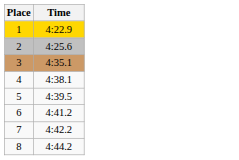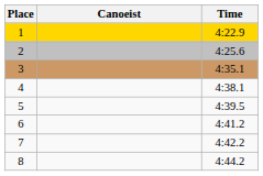 <table class=wikitable style="text-align:center">
 <tr>
 <th>Place</th>
+<th width=220>Canoeist</th>
 <th width=70>Time</th>
 </tr>
 <tr style="background:gold;">
 <td>1</td>
+<td align=left></td>
 <td>4:22.9</td>
 </tr>
 <tr style="background:silver;">
 <td>2</td>
+<td align=left></td>
 <td>4:25.6</td>
 </tr>
 <tr style="background:#cc9966;">
 <td>3</td>
+<td align=left></td>
 <td>4:35.1</td>
 </tr>
 <tr>
 <td>4</td>
+<td align=left></td>
 <td>4:38.1</td>
 </tr>
 <tr>
 <td>5</td>
+<td align=left></td>
 <td>4:39.5</td>
 </tr>
 <tr>
 <td>6</td>
+<td align=left></td>
 <td>4:41.2</td>
 </tr>
 <tr>
 <td>7</td>
+<td align=left></td>
 <td>4:42.2</td>
 </tr>
 <tr>
 <td>8</td>
+<td align=left></td>
 <td>4:44.2</td>
 </tr>
 </table>
